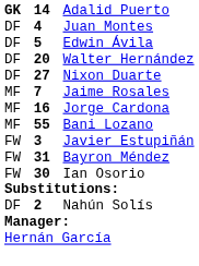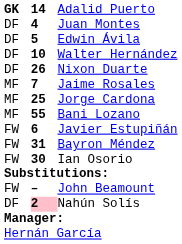 <table style = "font-size: 90%" cellspacing = "0" cellpadding = "0">
 <tr>
 <td colspan = 4></td>
 </tr>
 <tr>
 <th style="width:25px;"></th>
 <th style="width:25px;"></th>
 </tr>
 <tr>
 <td><strong>GK</strong></td>
 <td><strong>14</strong></td>
 <td> <a href='#'>Adalid Puerto</a></td>
 </tr>
 <tr>
 <td>DF</td>
 <td><strong>4</strong></td>
 <td> <a href='#'>Juan Montes</a></td>
 </tr>
 <tr>
 <td>DF</td>
 <td><strong>5</strong></td>
 <td> <a href='#'>Edwin Ávila</a></td>
 </tr>
 <tr>
 <td>DF</td>
-<td><strong>20</strong></td>
+<td><strong>10</strong></td>
 <td> <a href='#'>Walter Hernández</a></td>
 </tr>
 <tr>
 <td>DF</td>
-<td><strong>27</strong></td>
+<td><strong>26</strong></td>
 <td> <a href='#'>Nixon Duarte</a></td>
 </tr>
 <tr>
 <td>MF</td>
 <td><strong>7</strong></td>
 <td> <a href='#'>Jaime Rosales</a></td>
 </tr>
 <tr>
 <td>MF</td>
-<td><strong>16</strong></td>
+<td><strong>25</strong></td>
 <td> <a href='#'>Jorge Cardona</a></td>
 <td></td>
 <td></td>
 </tr>
 <tr>
 <td>MF</td>
 <td><strong>55</strong></td>
 <td> <a href='#'>Bani Lozano</a></td>
 <td></td>
 <td></td>
 </tr>
 <tr>
 <td>FW</td>
-<td><strong>3</strong></td>
+<td><strong>6</strong></td>
 <td> <a href='#'>Javier Estupiñán</a></td>
 <td></td>
 <td></td>
 </tr>
 <tr>
 <td>FW</td>
 <td><strong>31</strong></td>
 <td> <a href='#'>Bayron Méndez</a></td>
 </tr>
 <tr>
 <td>FW</td>
 <td><strong>30</strong></td>
 <td> Ian Osorio</td>
 </tr>
 <tr>
 <td colspan = 3><strong>Substitutions:</strong></td>
 </tr>
 <tr>
+<td>FW</td>
+<td><strong>–</strong></td>
+<td> <a href='#'>John Beamount</a></td>
+<td></td>
+<td></td>
+<td></td>
+<td></td>
+</tr>
+<tr>
 <td>DF</td>
-<td><strong>2</strong></td>
+<td style="background: pink;"><strong>2</strong></td>
 <td> Nahún Solís</td>
 <td></td>
 <td></td>
 </tr>
 <tr>
 <td colspan = 3><strong>Manager:</strong></td>
 </tr>
 <tr>
 <td colspan = 3> <a href='#'>Hernán García</a></td>
 </tr>
 </table>
